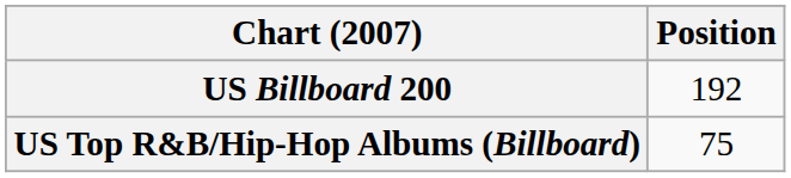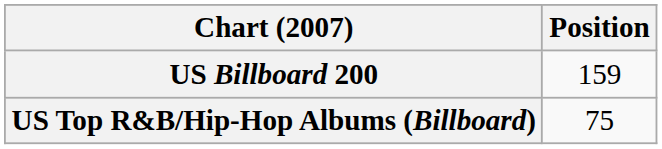 <table class="wikitable sortable plainrowheaders" style="text-align:center">
 <tr>
 <th scope="col">Chart (2007)</th>
 <th scope="col">Position</th>
 </tr>
 <tr>
 <th scope="row">US <em>Billboard</em> 200</th>
-<td>192</td>
+<td>159</td>
 </tr>
 <tr>
 <th scope="row">US Top R&B/Hip-Hop Albums (<em>Billboard</em>)</th>
 <td>75</td>
 </tr>
 </table>
